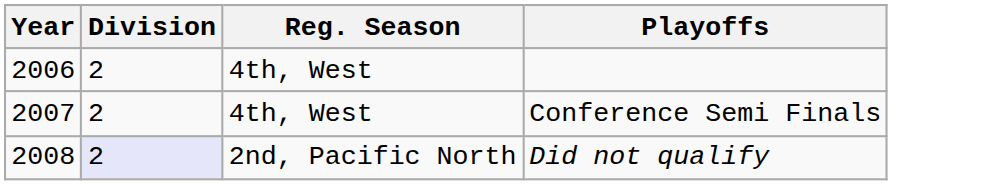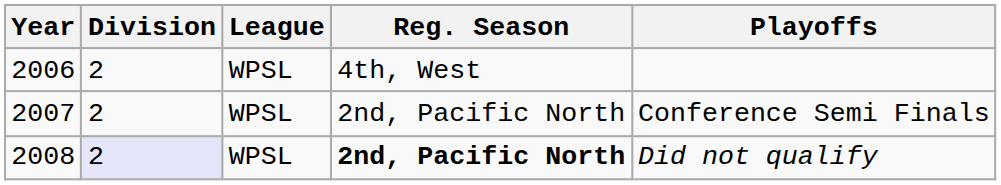 <table class="wikitable">
 <tr>
 <th>Year</th>
 <th>Division</th>
+<th>League</th>
 <th>Reg. Season</th>
 <th>Playoffs</th>
 </tr>
 <tr>
 <td>2006</td>
 <td>2</td>
+<td>WPSL</td>
 <td>4th, West</td>
 <td></td>
 </tr>
 <tr>
 <td>2007</td>
 <td>2</td>
-<td>4th, West</td>
+<td>WPSL</td>
+<td>2nd, Pacific North</td>
 <td>Conference Semi Finals</td>
 </tr>
 <tr>
 <td>2008</td>
 <td style="background: lavender;">2</td>
-<td>2nd, Pacific North</td>
+<td>WPSL</td>
+<td><strong>2nd, Pacific North</strong></td>
 <td><em>Did not qualify</em></td>
 </tr>
 </table>
